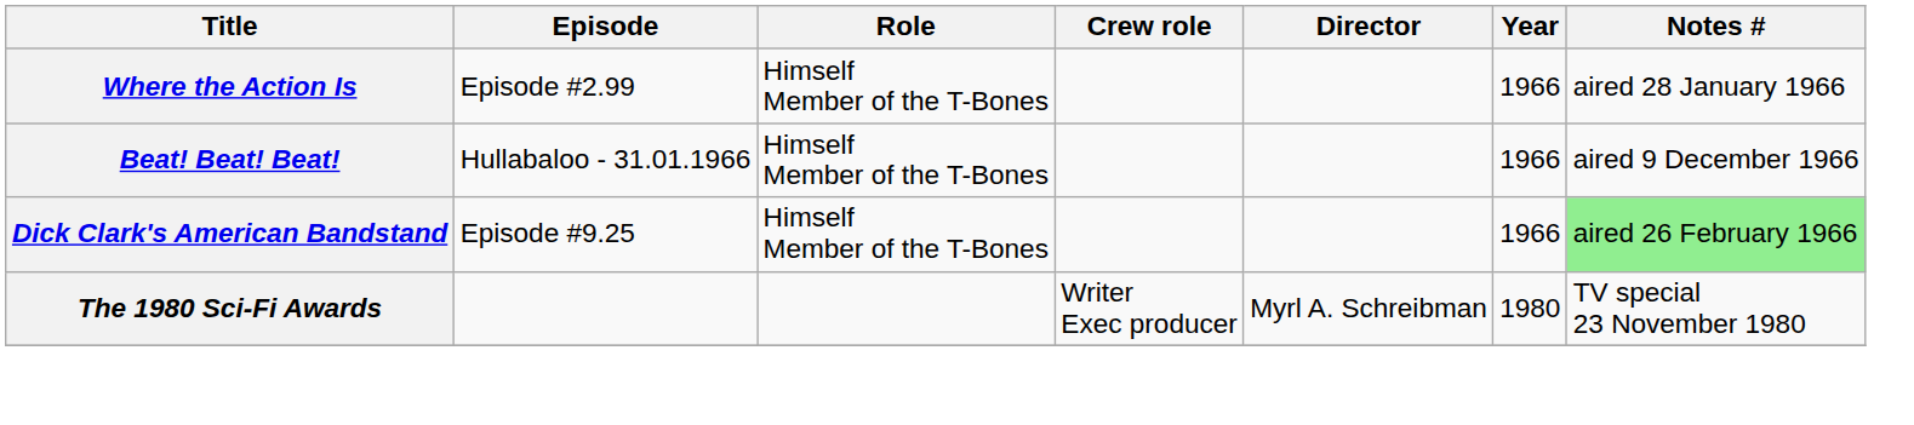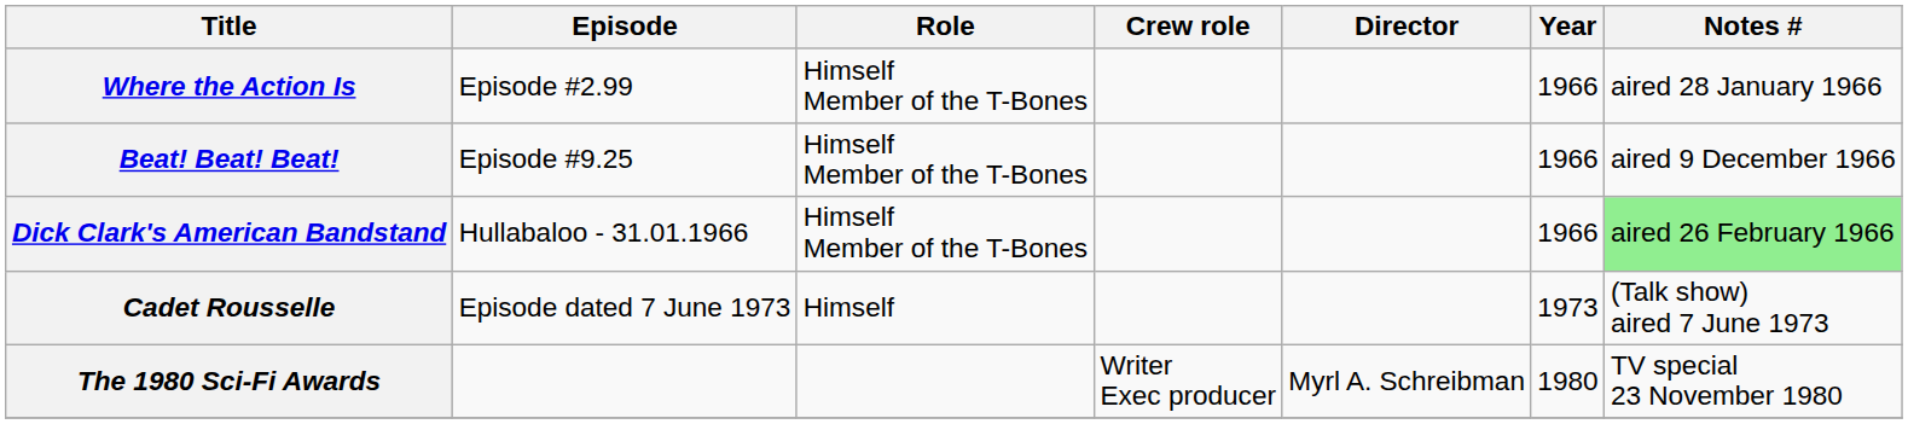 <table class="wikitable plainrowheaders sortable">
 <tr>
 <th scope="col">Title</th>
 <th scope="col">Episode</th>
 <th scope="col">Role</th>
 <th scope="col">Crew role</th>
 <th scope="col">Director</th>
 <th scope="col">Year</th>
 <th scope="col" class="unsortable">Notes #</th>
 </tr>
 <tr>
 <th scope="row"><em><a href='#'>Where the Action Is</a></em></th>
 <td>Episode #2.99</td>
 <td>Himself<br>Member of the T-Bones</td>
 <td></td>
 <td></td>
 <td>1966</td>
 <td>aired 28 January 1966</td>
 </tr>
 <tr>
 <th scope="row"><em><a href='#'>Beat! Beat! Beat! </a></em></th>
-<td>Hullabaloo - 31.01.1966</td>
+<td>Episode #9.25</td>
 <td>Himself<br>Member of the T-Bones</td>
 <td></td>
 <td></td>
 <td>1966</td>
 <td>aired 9 December 1966</td>
 </tr>
 <tr>
 <th scope="row"><em><a href='#'>Dick Clark's American Bandstand</a></em></th>
-<td>Episode #9.25</td>
+<td>Hullabaloo - 31.01.1966</td>
 <td>Himself<br>Member of the T-Bones</td>
 <td></td>
 <td></td>
 <td>1966</td>
 <td style="background: lightgreen;">aired 26 February 1966</td>
+</tr>
+<tr>
+<th scope="row"><em>Cadet Rousselle</em></th>
+<td>Episode dated 7 June 1973</td>
+<td>Himself</td>
+<td></td>
+<td></td>
+<td>1973</td>
+<td>(Talk show)<br>aired 7 June 1973</td>
 </tr>
 <tr>
 <th scope="row"><em>The 1980 Sci-Fi Awards</em></th>
 <td></td>
 <td></td>
 <td>Writer<br>Exec producer</td>
 <td>Myrl A. Schreibman</td>
 <td>1980</td>
 <td>TV special<br>23 November 1980</td>
 </tr>
 <tr>
 </tr>
 </table>
